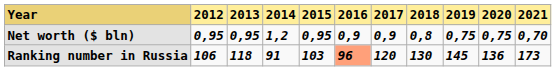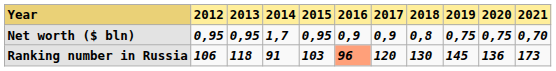 <table class="wikitable">
 <tr>
 <td bgcolor="#EAD177"><strong>Year</strong></td>
 <td bgcolor="#FFEE99"><strong>2012</strong></td>
 <td bgcolor="#FFEE99"><strong>2013</strong></td>
 <td bgcolor="#FFEE99"><strong>2014</strong></td>
 <td bgcolor="#FFEE99"><strong>2015</strong></td>
 <td bgcolor="#FFEE99"><strong>2016</strong></td>
 <td bgcolor="#FFEE99"><strong>2017</strong></td>
 <td bgcolor="#FFEE99"><strong>2018</strong></td>
 <td bgcolor="#FFEE99"><strong>2019</strong></td>
 <td bgcolor="#FFEE99"><strong>2020</strong></td>
 <td bgcolor="#FFEE99"><strong>2021</strong></td>
 </tr>
 <tr -->
 <td bgcolor=#E3E3E3><strong>Net worth ($ bln)</strong></td>
 <td><strong><em>0,95</em></strong></td>
 <td><strong><em>0,95</em></strong></td>
-<td><strong><em>1,2</em></strong></td>
+<td><strong><em>1,7</em></strong></td>
 <td><strong><em>0,95</em></strong></td>
 <td><strong><em>0,9</em></strong></td>
 <td><strong><em>0,9</em></strong></td>
 <td><strong><em>0,8</em></strong></td>
 <td><strong><em>0,75</em></strong></td>
 <td><strong><em>0,75</em></strong></td>
 <td><strong><em>0,70</em></strong></td>
 </tr>
 <tr -->
 <td bgcolor=#E3E3E3><strong>Ranking number in Russia</strong></td>
 <td><strong><em>106</em></strong></td>
 <td><strong><em>118</em></strong></td>
 <td><strong><em>91</em></strong></td>
 <td><strong><em>103</em></strong></td>
 <td style="background: lightsalmon;"><strong><em>96</em></strong></td>
 <td><strong><em>120</em></strong></td>
 <td><strong><em>130</em></strong></td>
 <td><strong><em>145</em></strong></td>
 <td><strong><em>136</em></strong></td>
 <td><strong><em>173</em></strong></td>
 </tr>
 </table>
